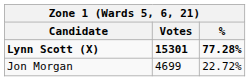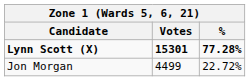 <table class="wikitable">
 <tr>
 <th colspan="3">Zone 1 (Wards 5, 6, 21)</th>
 </tr>
 <tr>
 <th style="width: 170px">Candidate</th>
 <th style="width: 50px">Votes</th>
 <th style="width: 40px">%</th>
 </tr>
 <tr>
 <td><strong>Lynn Scott (X)</strong></td>
 <td><strong>15301</strong></td>
 <td><strong>77.28%</strong></td>
 </tr>
 <tr>
 <td>Jon Morgan</td>
-<td>4699</td>
+<td>4499</td>
 <td>22.72%</td>
 </tr>
 </table>
